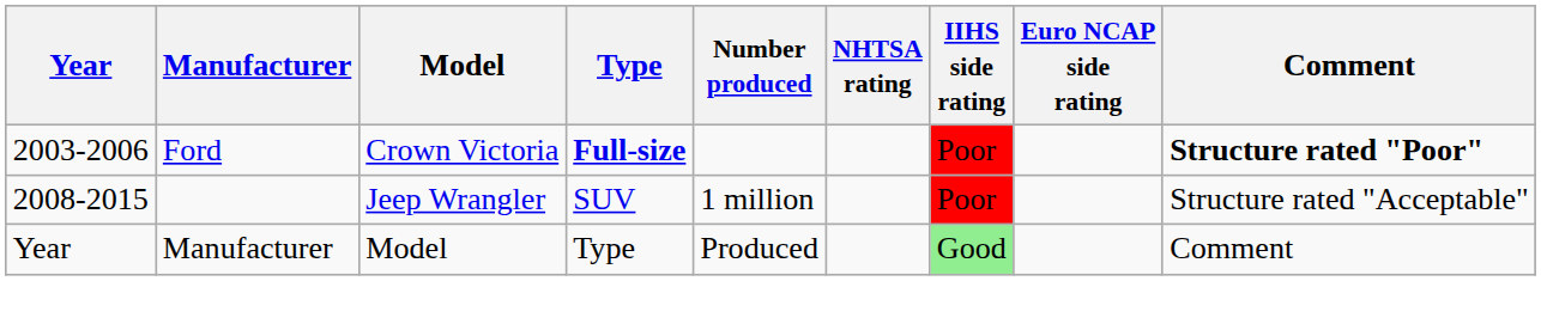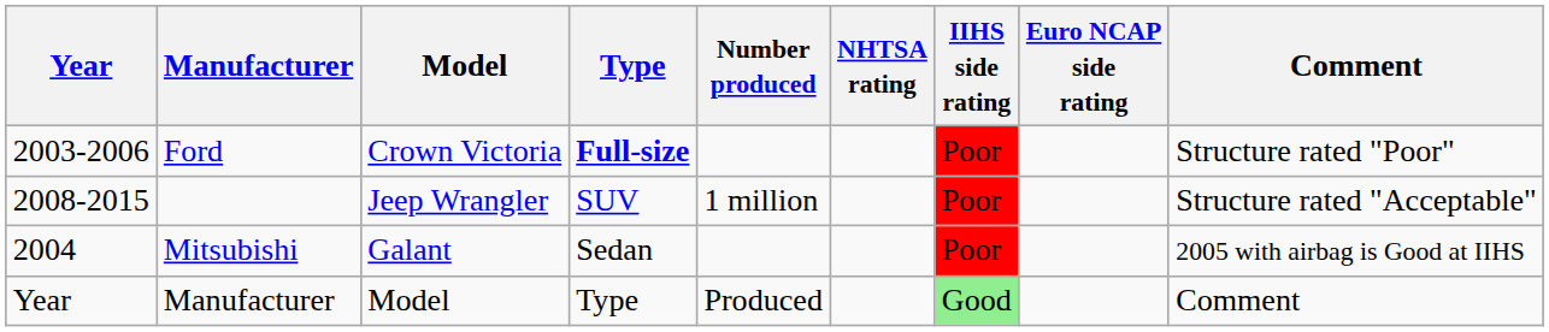 <table class="wikitable sortable">
 <tr>
 <th><a href='#'>Year</a><br></th>
 <th><a href='#'>Manufacturer</a></th>
 <th class="unsortable">Model</th>
 <th class="unsortable"><a href='#'>Type</a></th>
 <th><small>Number<br><a href='#'>produced</a></small><br></th>
 <th><small><a href='#'>NHTSA</a><br>rating</small></th>
 <th><small><a href='#'>IIHS</a><br>side<br>rating</small> </th>
 <th><small><a href='#'>Euro NCAP</a><br>side<br>rating</small></th>
 <th class="unsortable">Comment<br> </th>
 </tr>
 <tr>
 <td>2003-2006</td>
 <td><a href='#'>Ford</a></td>
 <td><a href='#'>Crown Victoria</a></td>
 <td><strong><a href='#'>Full-size</a></strong></td>
 <td></td>
 <td></td>
 <td style="background: red">Poor</td>
 <td></td>
-<td><strong>Structure rated "Poor"</strong></td>
+<td>Structure rated "Poor"</td>
 </tr>
 <tr>
 <td>2008-2015</td>
 <td></td>
 <td><a href='#'>Jeep Wrangler</a></td>
 <td><a href='#'>SUV</a></td>
 <td>1 million</td>
 <td></td>
 <td style="background: red">Poor</td>
 <td></td>
 <td>Structure rated "Acceptable"</td>
 </tr>
 <tr>
+<td>2004</td>
+<td><a href='#'>Mitsubishi</a></td>
+<td><a href='#'>Galant</a></td>
+<td>Sedan</td>
+<td></td>
+<td></td>
+<td style="background: red">Poor</td>
+<td></td>
+<td><small>2005 with airbag is Good at IIHS</small></td>
+</tr>
+<tr>
 <td>Year</td>
 <td>Manufacturer</td>
 <td>Model</td>
 <td>Type</td>
 <td>Produced</td>
 <td></td>
 <td style="background: lightgreen">Good</td>
 <td></td>
 <td>Comment </td>
 </tr>
 </table>
